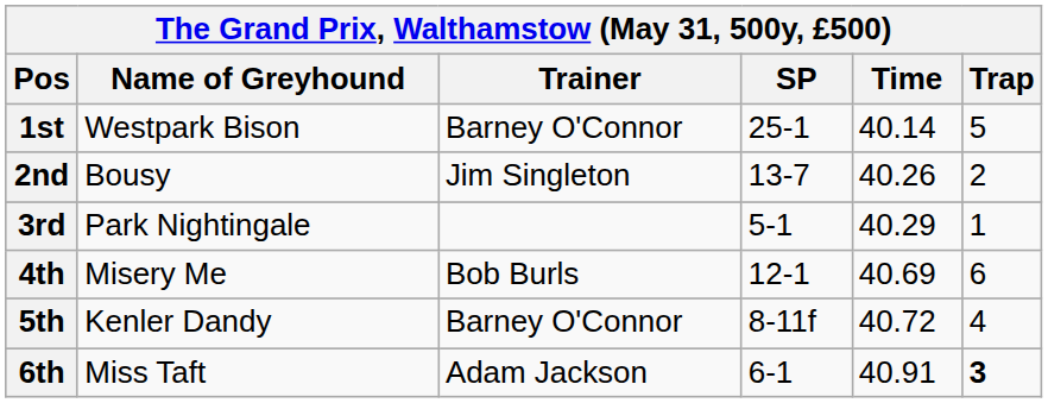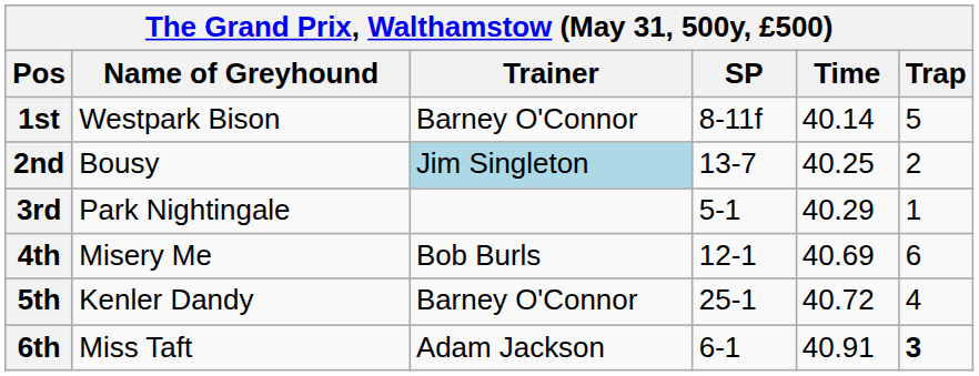 <table class="wikitable">
 <tr>
 <th colspan="6"><a href='#'>The Grand Prix</a>, <a href='#'>Walthamstow</a> (May 31, 500y, £500)</th>
 </tr>
 <tr>
 <th width=30>Pos</th>
 <th width=180>Name of Greyhound</th>
 <th width=150>Trainer</th>
 <th width=50>SP</th>
 <th width=50>Time</th>
 <th width=30>Trap</th>
 </tr>
 <tr>
 <th>1st</th>
 <td>Westpark Bison</td>
 <td>Barney O'Connor</td>
-<td>25-1</td>
+<td>8-11f</td>
 <td>40.14</td>
 <td>5</td>
 </tr>
 <tr>
 <th>2nd</th>
 <td>Bousy</td>
-<td>Jim Singleton</td>
+<td style="background: lightblue;">Jim Singleton</td>
 <td>13-7</td>
-<td>40.26</td>
+<td>40.25</td>
 <td>2</td>
 </tr>
 <tr>
 <th>3rd</th>
 <td>Park Nightingale</td>
 <td></td>
 <td>5-1</td>
 <td>40.29</td>
 <td>1</td>
 </tr>
 <tr>
 <th>4th</th>
 <td>Misery Me</td>
 <td>Bob Burls</td>
 <td>12-1</td>
 <td>40.69</td>
 <td>6</td>
 </tr>
 <tr>
 <th>5th</th>
 <td>Kenler Dandy</td>
 <td>Barney O'Connor</td>
-<td>8-11f</td>
+<td>25-1</td>
 <td>40.72</td>
 <td>4</td>
 </tr>
 <tr>
 <th>6th</th>
 <td>Miss Taft</td>
 <td>Adam Jackson</td>
 <td>6-1</td>
 <td>40.91</td>
 <td><strong>3</strong></td>
 </tr>
 </table>
